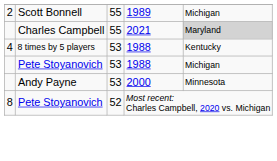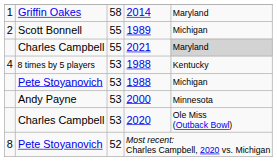 <table class="wikitable">
 <tr>
+</tr>
+<tr>
+<td>1</td>
+<td><a href='#'>Griffin Oakes</a></td>
+<td>58</td>
+<td><a href='#'>2014</a></td>
+<td style="font-size:80%;">Maryland</td>
 </tr>
 <tr>
 <td>2</td>
 <td>Scott Bonnell</td>
 <td>55</td>
 <td><a href='#'>1989</a></td>
 <td style="font-size:80%;">Michigan</td>
 </tr>
 <tr>
 <td></td>
 <td>Charles Campbell</td>
 <td>55</td>
 <td><a href='#'>2021</a></td>
 <td style="background: lightgrey; font-size:80%;">Maryland</td>
 </tr>
 <tr>
 <td>4</td>
 <td style="font-size:80%;">8 times by 5 players</td>
 <td>53</td>
 <td><a href='#'>1988</a></td>
 <td style="font-size:80%;">Kentucky</td>
 </tr>
 <tr>
 <td></td>
 <td><a href='#'>Pete Stoyanovich</a></td>
 <td>53</td>
 <td><a href='#'>1988</a></td>
 <td style="font-size:80%;">Michigan</td>
 </tr>
 <tr>
 <td></td>
 <td>Andy Payne</td>
 <td>53</td>
 <td><a href='#'>2000</a></td>
 <td style="font-size:80%;">Minnesota</td>
 </tr>
 <tr>
+<td></td>
+<td>Charles Campbell</td>
+<td>53</td>
+<td><a href='#'>2020</a></td>
+<td style="font-size:80%;">Ole Miss<br>(<a href='#'>Outback Bowl</a>)</td>
+</tr>
+<tr>
 <td>8</td>
 <td><a href='#'>Pete Stoyanovich</a></td>
 <td>52</td>
 <td colspan=2 style="font-size:80%;"><em>Most recent:</em><br>Charles Campbell, <a href='#'>2020</a> vs. Michigan</td>
 </tr>
 </table>
